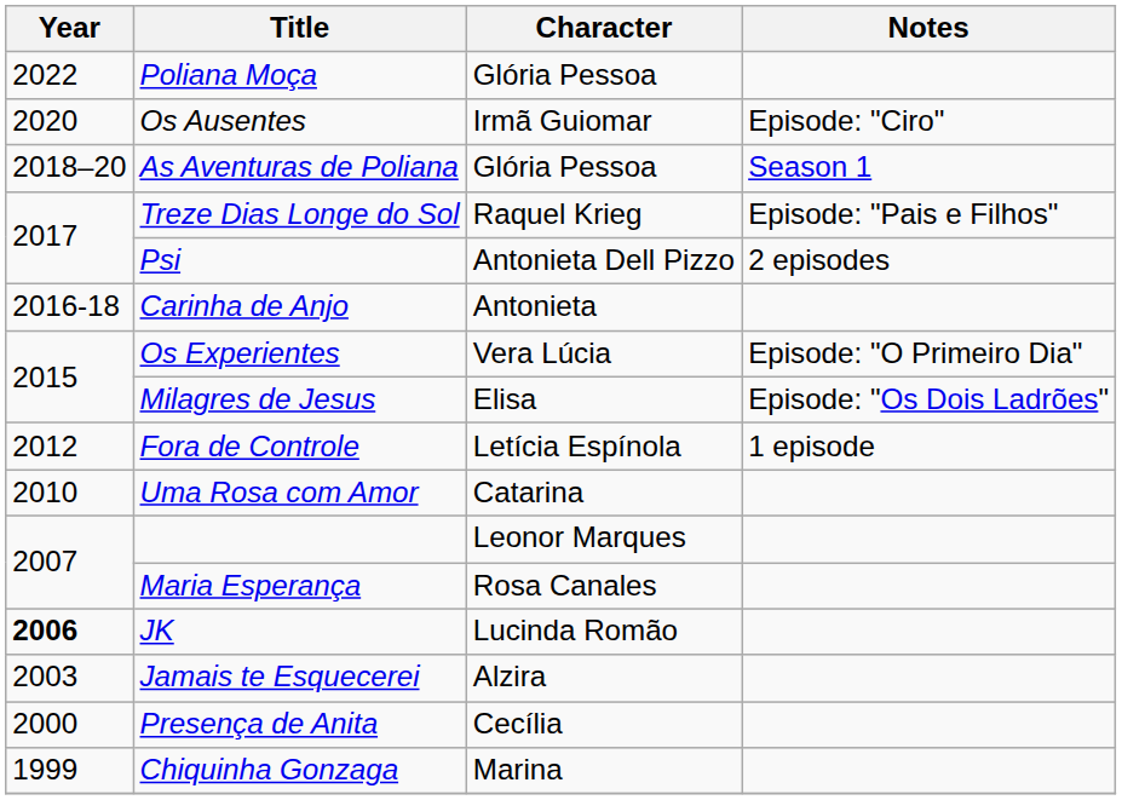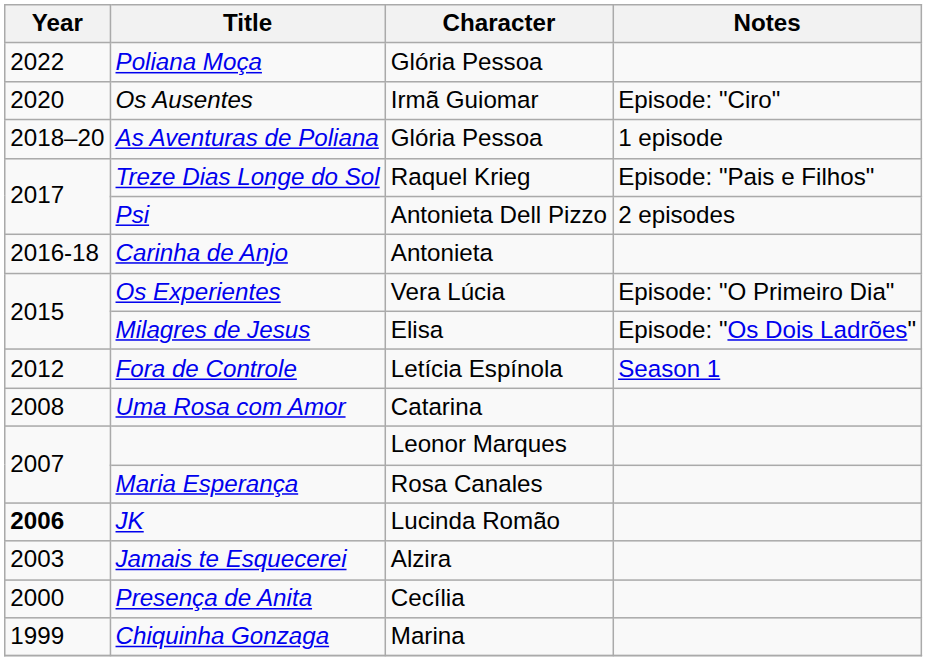 <table class=wikitable>
 <tr>
 <th>Year</th>
 <th>Title</th>
 <th>Character</th>
 <th>Notes</th>
 </tr>
 <tr>
 <td>2022</td>
 <td><em><a href='#'>Poliana Moça</a></em></td>
 <td>Glória Pessoa</td>
 <td></td>
 </tr>
 <tr>
 <td>2020</td>
 <td><em>Os Ausentes</em></td>
 <td>Irmã Guiomar</td>
 <td>Episode: "Ciro"</td>
 </tr>
 <tr>
 <td>2018–20</td>
 <td><em><a href='#'>As Aventuras de Poliana</a></em></td>
 <td>Glória Pessoa</td>
-<td><a href='#'>Season 1</a></td>
+<td>1 episode</td>
 </tr>
 <tr>
 <td rowspan=2>2017</td>
 <td><em><a href='#'>Treze Dias Longe do Sol</a></em></td>
 <td>Raquel Krieg</td>
 <td>Episode: "Pais e Filhos"</td>
 </tr>
 <tr>
 <td><em><a href='#'>Psi</a></em></td>
 <td>Antonieta Dell Pizzo</td>
 <td>2 episodes</td>
 </tr>
 <tr>
 <td>2016-18</td>
 <td><em><a href='#'>Carinha de Anjo</a></em></td>
 <td>Antonieta</td>
 <td></td>
 </tr>
 <tr>
 <td rowspan=2>2015</td>
 <td><em><a href='#'>Os Experientes</a></em></td>
 <td>Vera Lúcia</td>
 <td>Episode: "O Primeiro Dia"</td>
 </tr>
 <tr>
 <td><em><a href='#'>Milagres de Jesus</a></em></td>
 <td>Elisa</td>
 <td>Episode: "<a href='#'>Os Dois Ladrões</a>"</td>
 </tr>
 <tr>
 <td>2012</td>
 <td><em><a href='#'>Fora de Controle</a></em></td>
 <td>Letícia Espínola</td>
-<td>1 episode</td>
+<td><a href='#'>Season 1</a></td>
 </tr>
 <tr>
-<td>2010</td>
+<td>2008</td>
 <td><em><a href='#'>Uma Rosa com Amor</a></em></td>
 <td>Catarina</td>
 <td></td>
 </tr>
 <tr>
 <td rowspan=2>2007</td>
 <td><em></em></td>
 <td>Leonor Marques</td>
 <td></td>
 </tr>
 <tr>
 <td><em><a href='#'>Maria Esperança</a></em></td>
 <td>Rosa Canales</td>
 <td></td>
 </tr>
 <tr>
 <td><strong>2006</strong></td>
 <td><em><a href='#'>JK</a></em></td>
 <td>Lucinda Romão</td>
 <td></td>
 </tr>
 <tr>
 <td>2003</td>
 <td><em><a href='#'>Jamais te Esquecerei</a></em></td>
 <td>Alzira</td>
 <td></td>
 </tr>
 <tr>
 <td>2000</td>
 <td><em><a href='#'>Presença de Anita</a></em></td>
 <td>Cecília</td>
 <td></td>
 </tr>
 <tr>
 <td>1999</td>
 <td><em><a href='#'>Chiquinha Gonzaga</a></em></td>
 <td>Marina</td>
 <td></td>
 </tr>
 <tr>
 </tr>
 </table>
